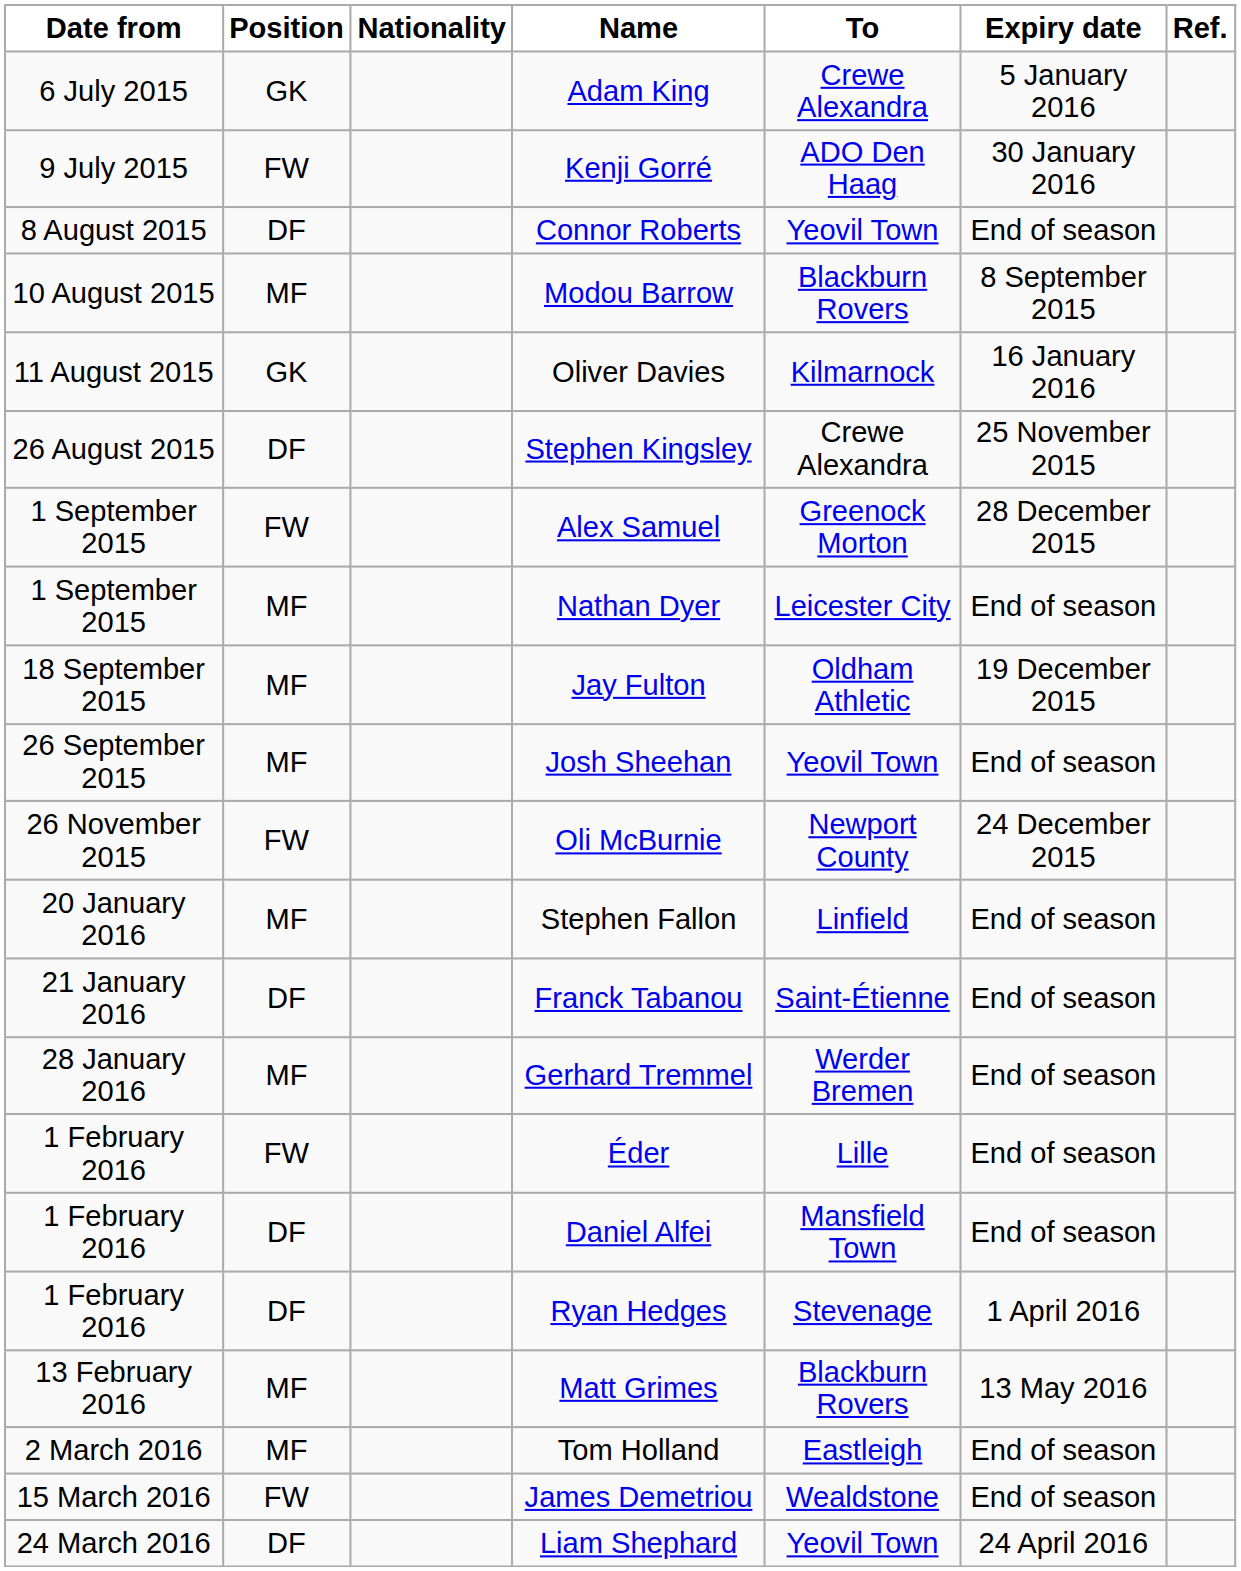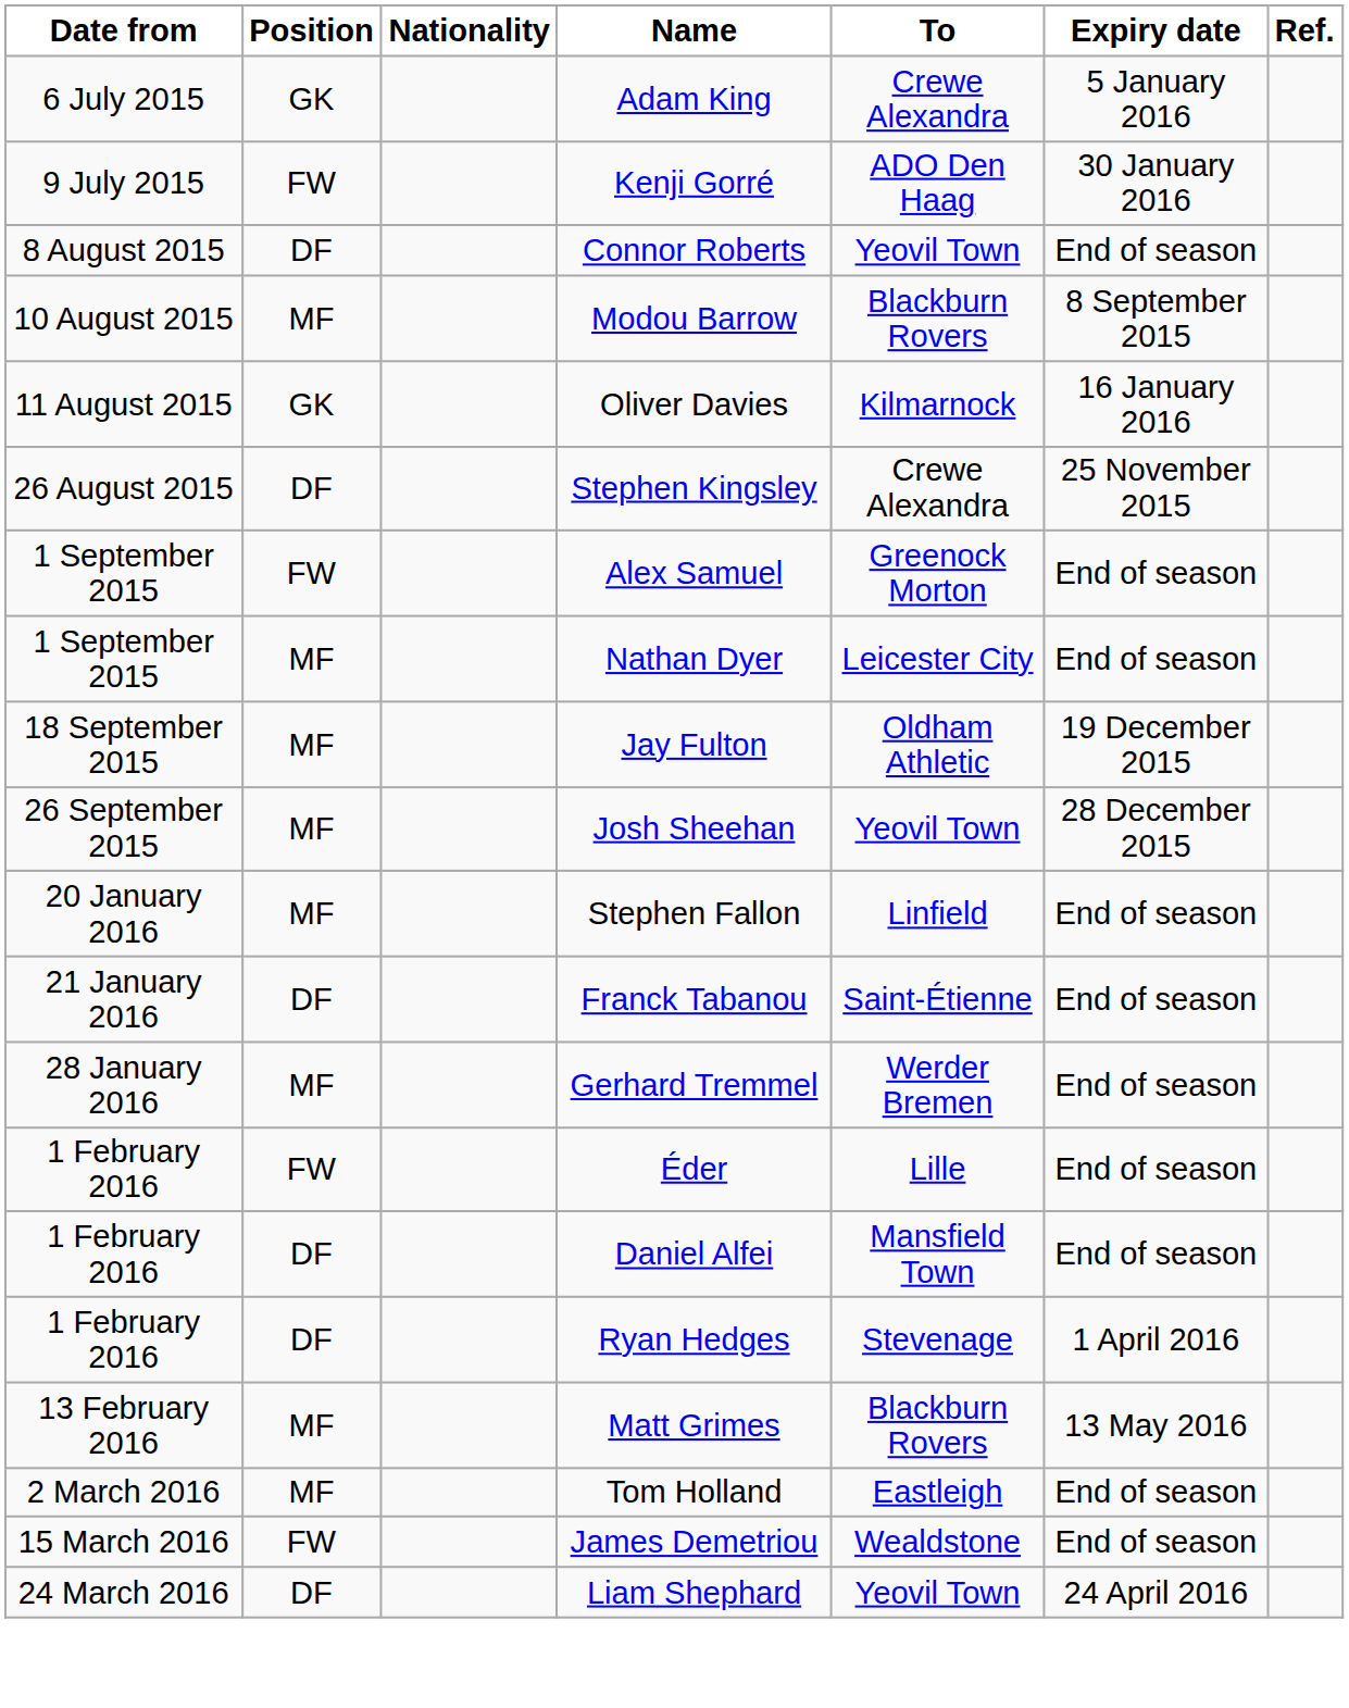 <table class="wikitable"  style="text-align:center; font-size:90%; ">
 <tr>
 <th style="background:white; color:black; width:120px;">Date from</th>
 <th style="background:white; color:black; width:50px;">Position</th>
 <th style="background:white; color:black; width:50px;">Nationality</th>
 <th style="background:white; color:black; width:150px;">Name</th>
 <th style="background:white; color:black; width:100px;">To</th>
 <th style="background:white; color:black; width:110px;">Expiry date</th>
 <th style="background:white; color:black;">Ref.</th>
 </tr>
 <tr>
 <td>6 July 2015</td>
 <td>GK</td>
 <td></td>
 <td><a href='#'>Adam King</a></td>
 <td><a href='#'>Crewe Alexandra</a></td>
 <td>5 January 2016</td>
 <td></td>
 </tr>
 <tr>
 <td>9 July 2015</td>
 <td>FW</td>
 <td></td>
 <td><a href='#'>Kenji Gorré</a></td>
 <td><a href='#'>ADO Den Haag</a></td>
 <td>30 January 2016</td>
 <td></td>
 </tr>
 <tr>
 <td>8 August 2015</td>
 <td>DF</td>
 <td></td>
 <td><a href='#'>Connor Roberts</a></td>
 <td><a href='#'>Yeovil Town</a></td>
 <td>End of season</td>
 <td></td>
 </tr>
 <tr>
 <td>10 August 2015</td>
 <td>MF</td>
 <td></td>
 <td><a href='#'>Modou Barrow</a></td>
 <td><a href='#'>Blackburn Rovers</a></td>
 <td>8 September 2015</td>
 <td></td>
 </tr>
 <tr>
 <td>11 August 2015</td>
 <td>GK</td>
 <td></td>
 <td>Oliver Davies</td>
 <td><a href='#'>Kilmarnock</a></td>
 <td>16 January 2016</td>
 <td></td>
 </tr>
 <tr>
 <td>26 August 2015</td>
 <td>DF</td>
 <td></td>
 <td><a href='#'>Stephen Kingsley</a></td>
 <td>Crewe Alexandra</td>
 <td>25 November 2015</td>
 <td></td>
 </tr>
 <tr>
 <td>1 September 2015</td>
 <td>FW</td>
 <td></td>
 <td><a href='#'>Alex Samuel</a></td>
 <td><a href='#'>Greenock Morton</a></td>
-<td>28 December 2015</td>
+<td>End of season</td>
 <td></td>
 </tr>
 <tr>
 <td>1 September 2015</td>
 <td>MF</td>
 <td></td>
 <td><a href='#'>Nathan Dyer</a></td>
 <td><a href='#'>Leicester City</a></td>
 <td>End of season</td>
 <td></td>
 </tr>
 <tr>
 <td>18 September 2015</td>
 <td>MF</td>
 <td></td>
 <td><a href='#'>Jay Fulton</a></td>
 <td><a href='#'>Oldham Athletic</a></td>
 <td>19 December 2015</td>
 <td></td>
 </tr>
 <tr>
 <td>26 September 2015</td>
 <td>MF</td>
 <td></td>
 <td><a href='#'>Josh Sheehan</a></td>
 <td><a href='#'>Yeovil Town</a></td>
-<td>End of season</td>
-<td></td>
-</tr>
-<tr>
-<td>26 November 2015</td>
-<td>FW</td>
-<td></td>
-<td><a href='#'>Oli McBurnie</a></td>
-<td><a href='#'>Newport County</a></td>
-<td>24 December 2015</td>
+<td>28 December 2015</td>
 <td></td>
 </tr>
 <tr>
 <td>20 January 2016</td>
 <td>MF</td>
 <td></td>
 <td>Stephen Fallon</td>
 <td><a href='#'>Linfield</a></td>
 <td>End of season</td>
 <td></td>
 </tr>
 <tr>
 <td>21 January 2016</td>
 <td>DF</td>
 <td></td>
 <td><a href='#'>Franck Tabanou</a></td>
 <td><a href='#'>Saint-Étienne</a></td>
 <td>End of season</td>
 <td></td>
 </tr>
 <tr>
 <td>28 January 2016</td>
 <td>MF</td>
 <td></td>
 <td><a href='#'>Gerhard Tremmel</a></td>
 <td><a href='#'>Werder Bremen</a></td>
 <td>End of season</td>
 <td></td>
 </tr>
 <tr>
 <td>1 February 2016</td>
 <td>FW</td>
 <td></td>
 <td><a href='#'>Éder</a></td>
 <td><a href='#'>Lille</a></td>
 <td>End of season</td>
 <td></td>
 </tr>
 <tr>
 <td>1 February 2016</td>
 <td>DF</td>
 <td></td>
 <td><a href='#'>Daniel Alfei</a></td>
 <td><a href='#'>Mansfield Town</a></td>
 <td>End of season</td>
 <td></td>
 </tr>
 <tr>
 <td>1 February 2016</td>
 <td>DF</td>
 <td></td>
 <td><a href='#'>Ryan Hedges</a></td>
 <td><a href='#'>Stevenage</a></td>
 <td>1 April 2016</td>
 <td></td>
 </tr>
 <tr>
 <td>13 February 2016</td>
 <td>MF</td>
 <td></td>
 <td><a href='#'>Matt Grimes</a></td>
 <td><a href='#'>Blackburn Rovers</a></td>
 <td>13 May 2016</td>
 <td></td>
 </tr>
 <tr>
 <td>2 March 2016</td>
 <td>MF</td>
 <td></td>
 <td>Tom Holland</td>
 <td><a href='#'>Eastleigh</a></td>
 <td>End of season</td>
 <td></td>
 </tr>
 <tr>
 <td>15 March 2016</td>
 <td>FW</td>
 <td></td>
 <td><a href='#'>James Demetriou</a></td>
 <td><a href='#'>Wealdstone</a></td>
 <td>End of season</td>
 <td></td>
 </tr>
 <tr>
 <td>24 March 2016</td>
 <td>DF</td>
 <td></td>
 <td><a href='#'>Liam Shephard</a></td>
 <td><a href='#'>Yeovil Town</a></td>
 <td>24 April 2016</td>
 <td></td>
 </tr>
 </table>
